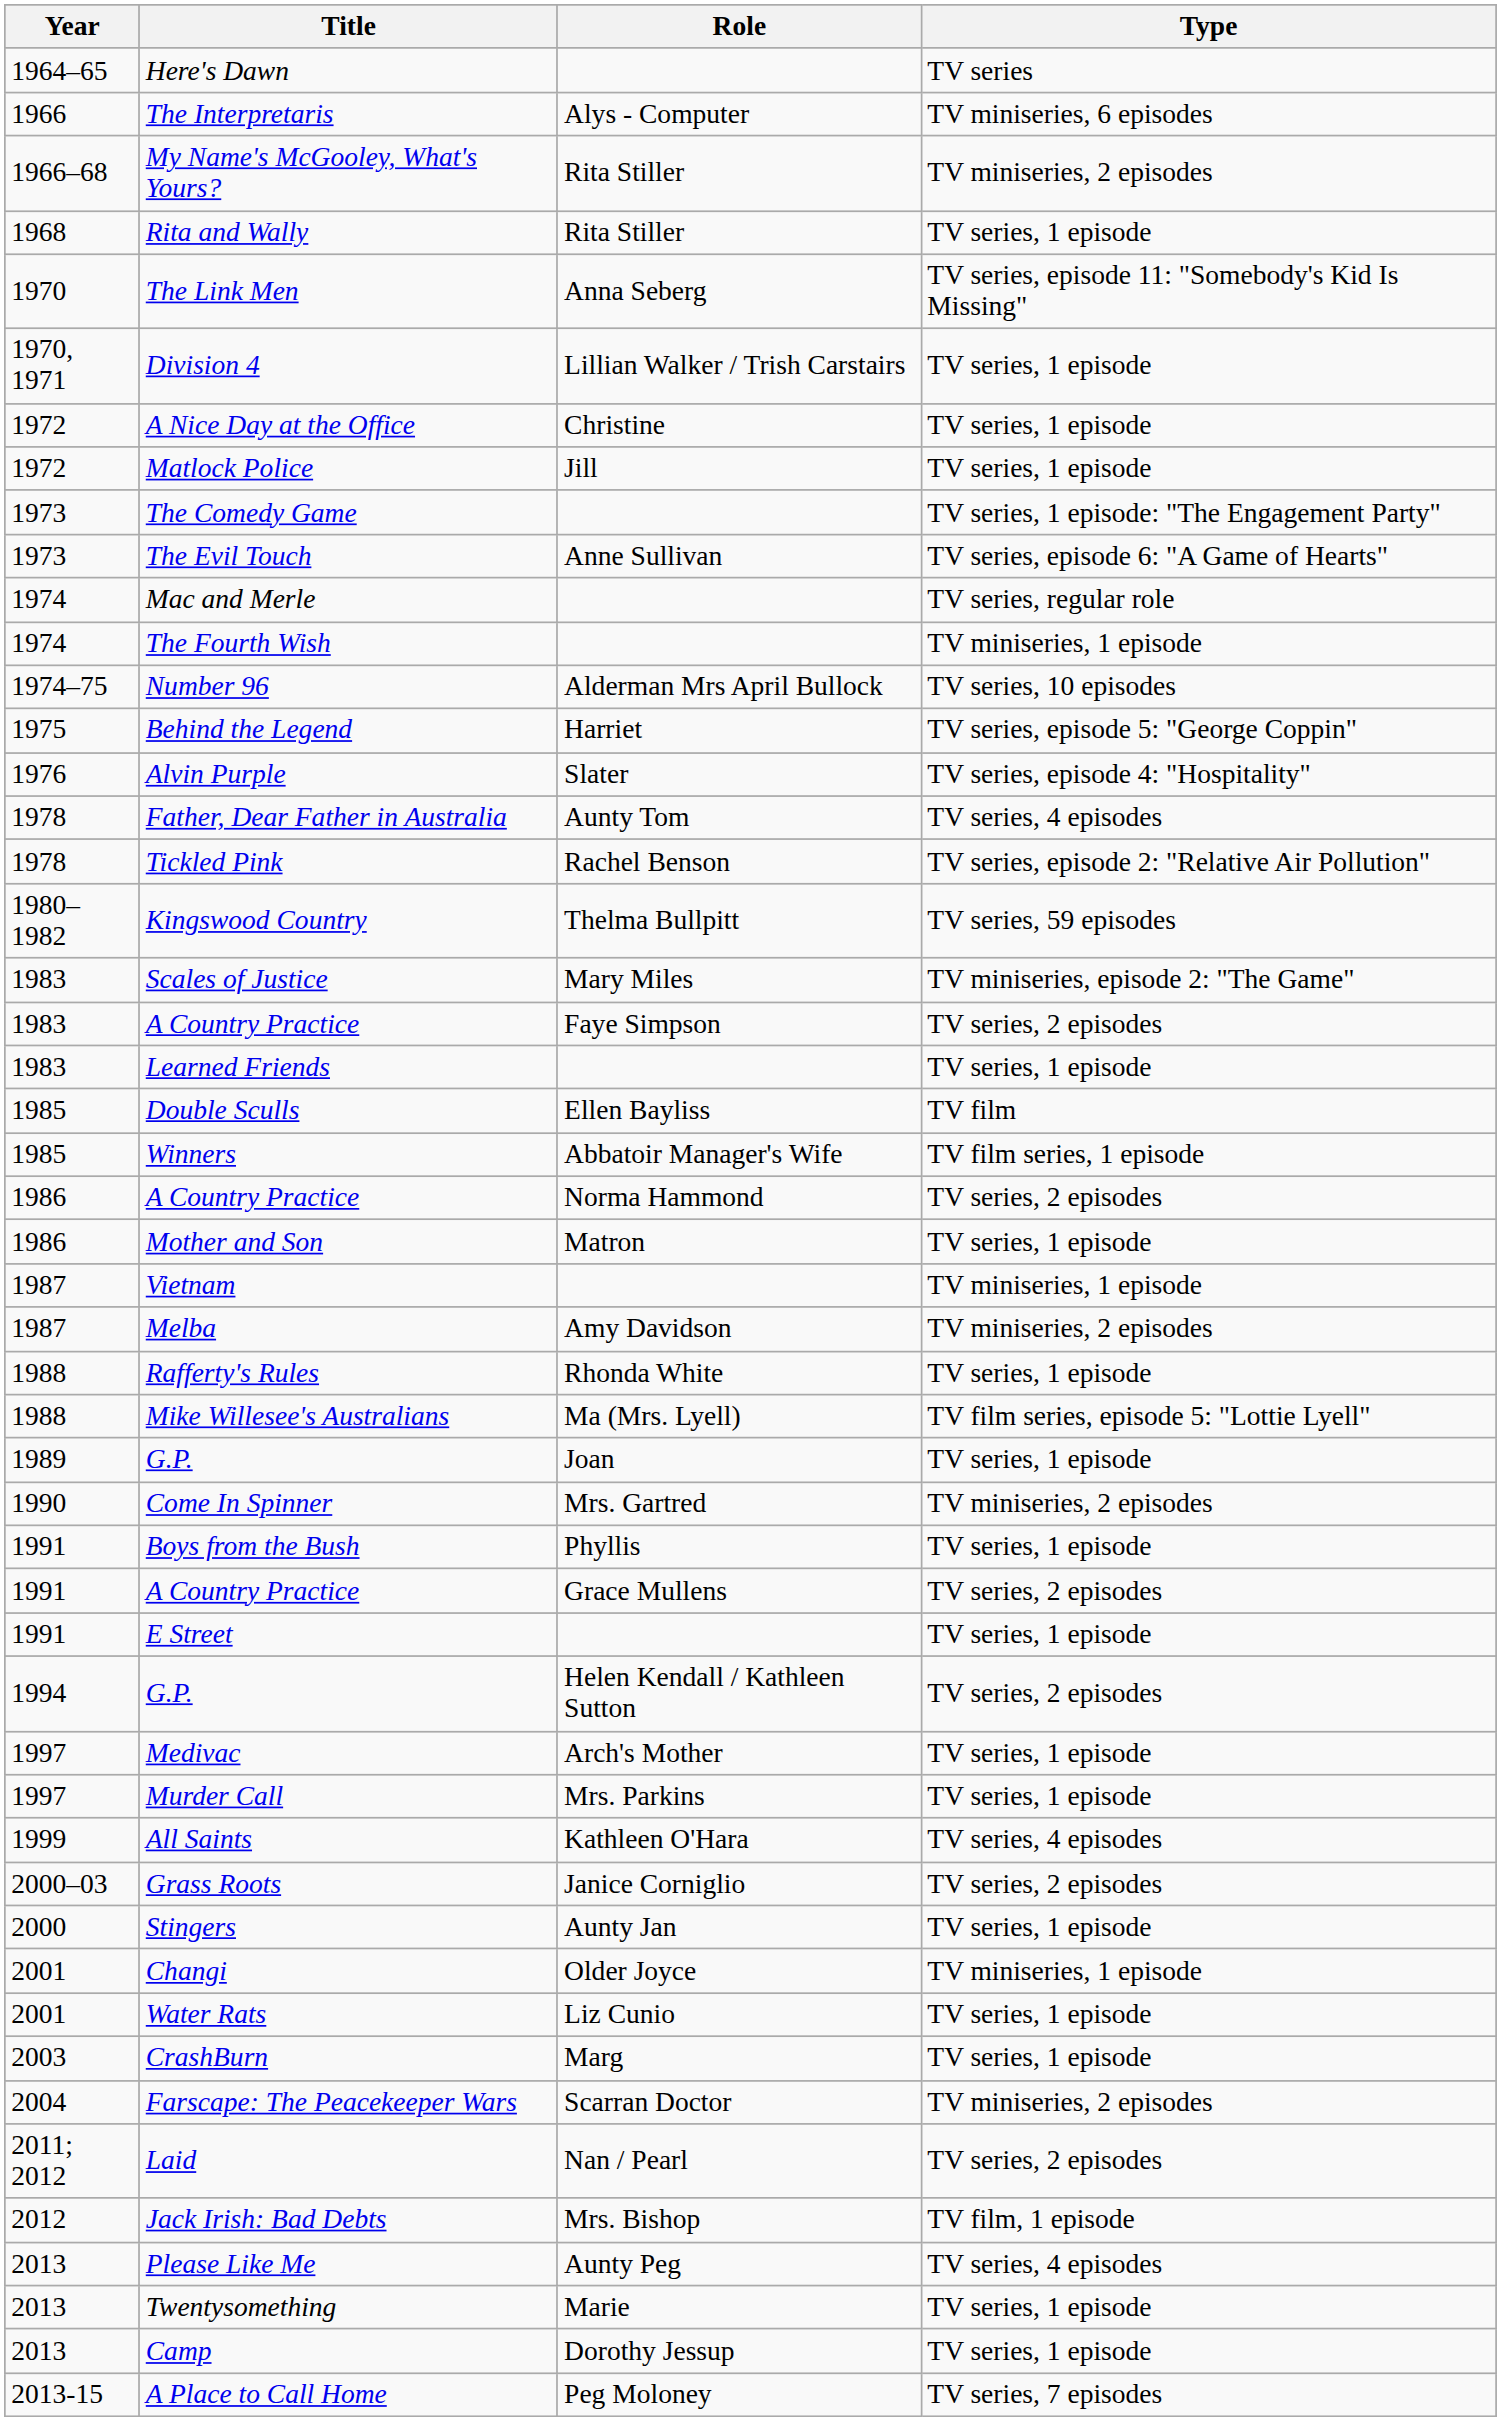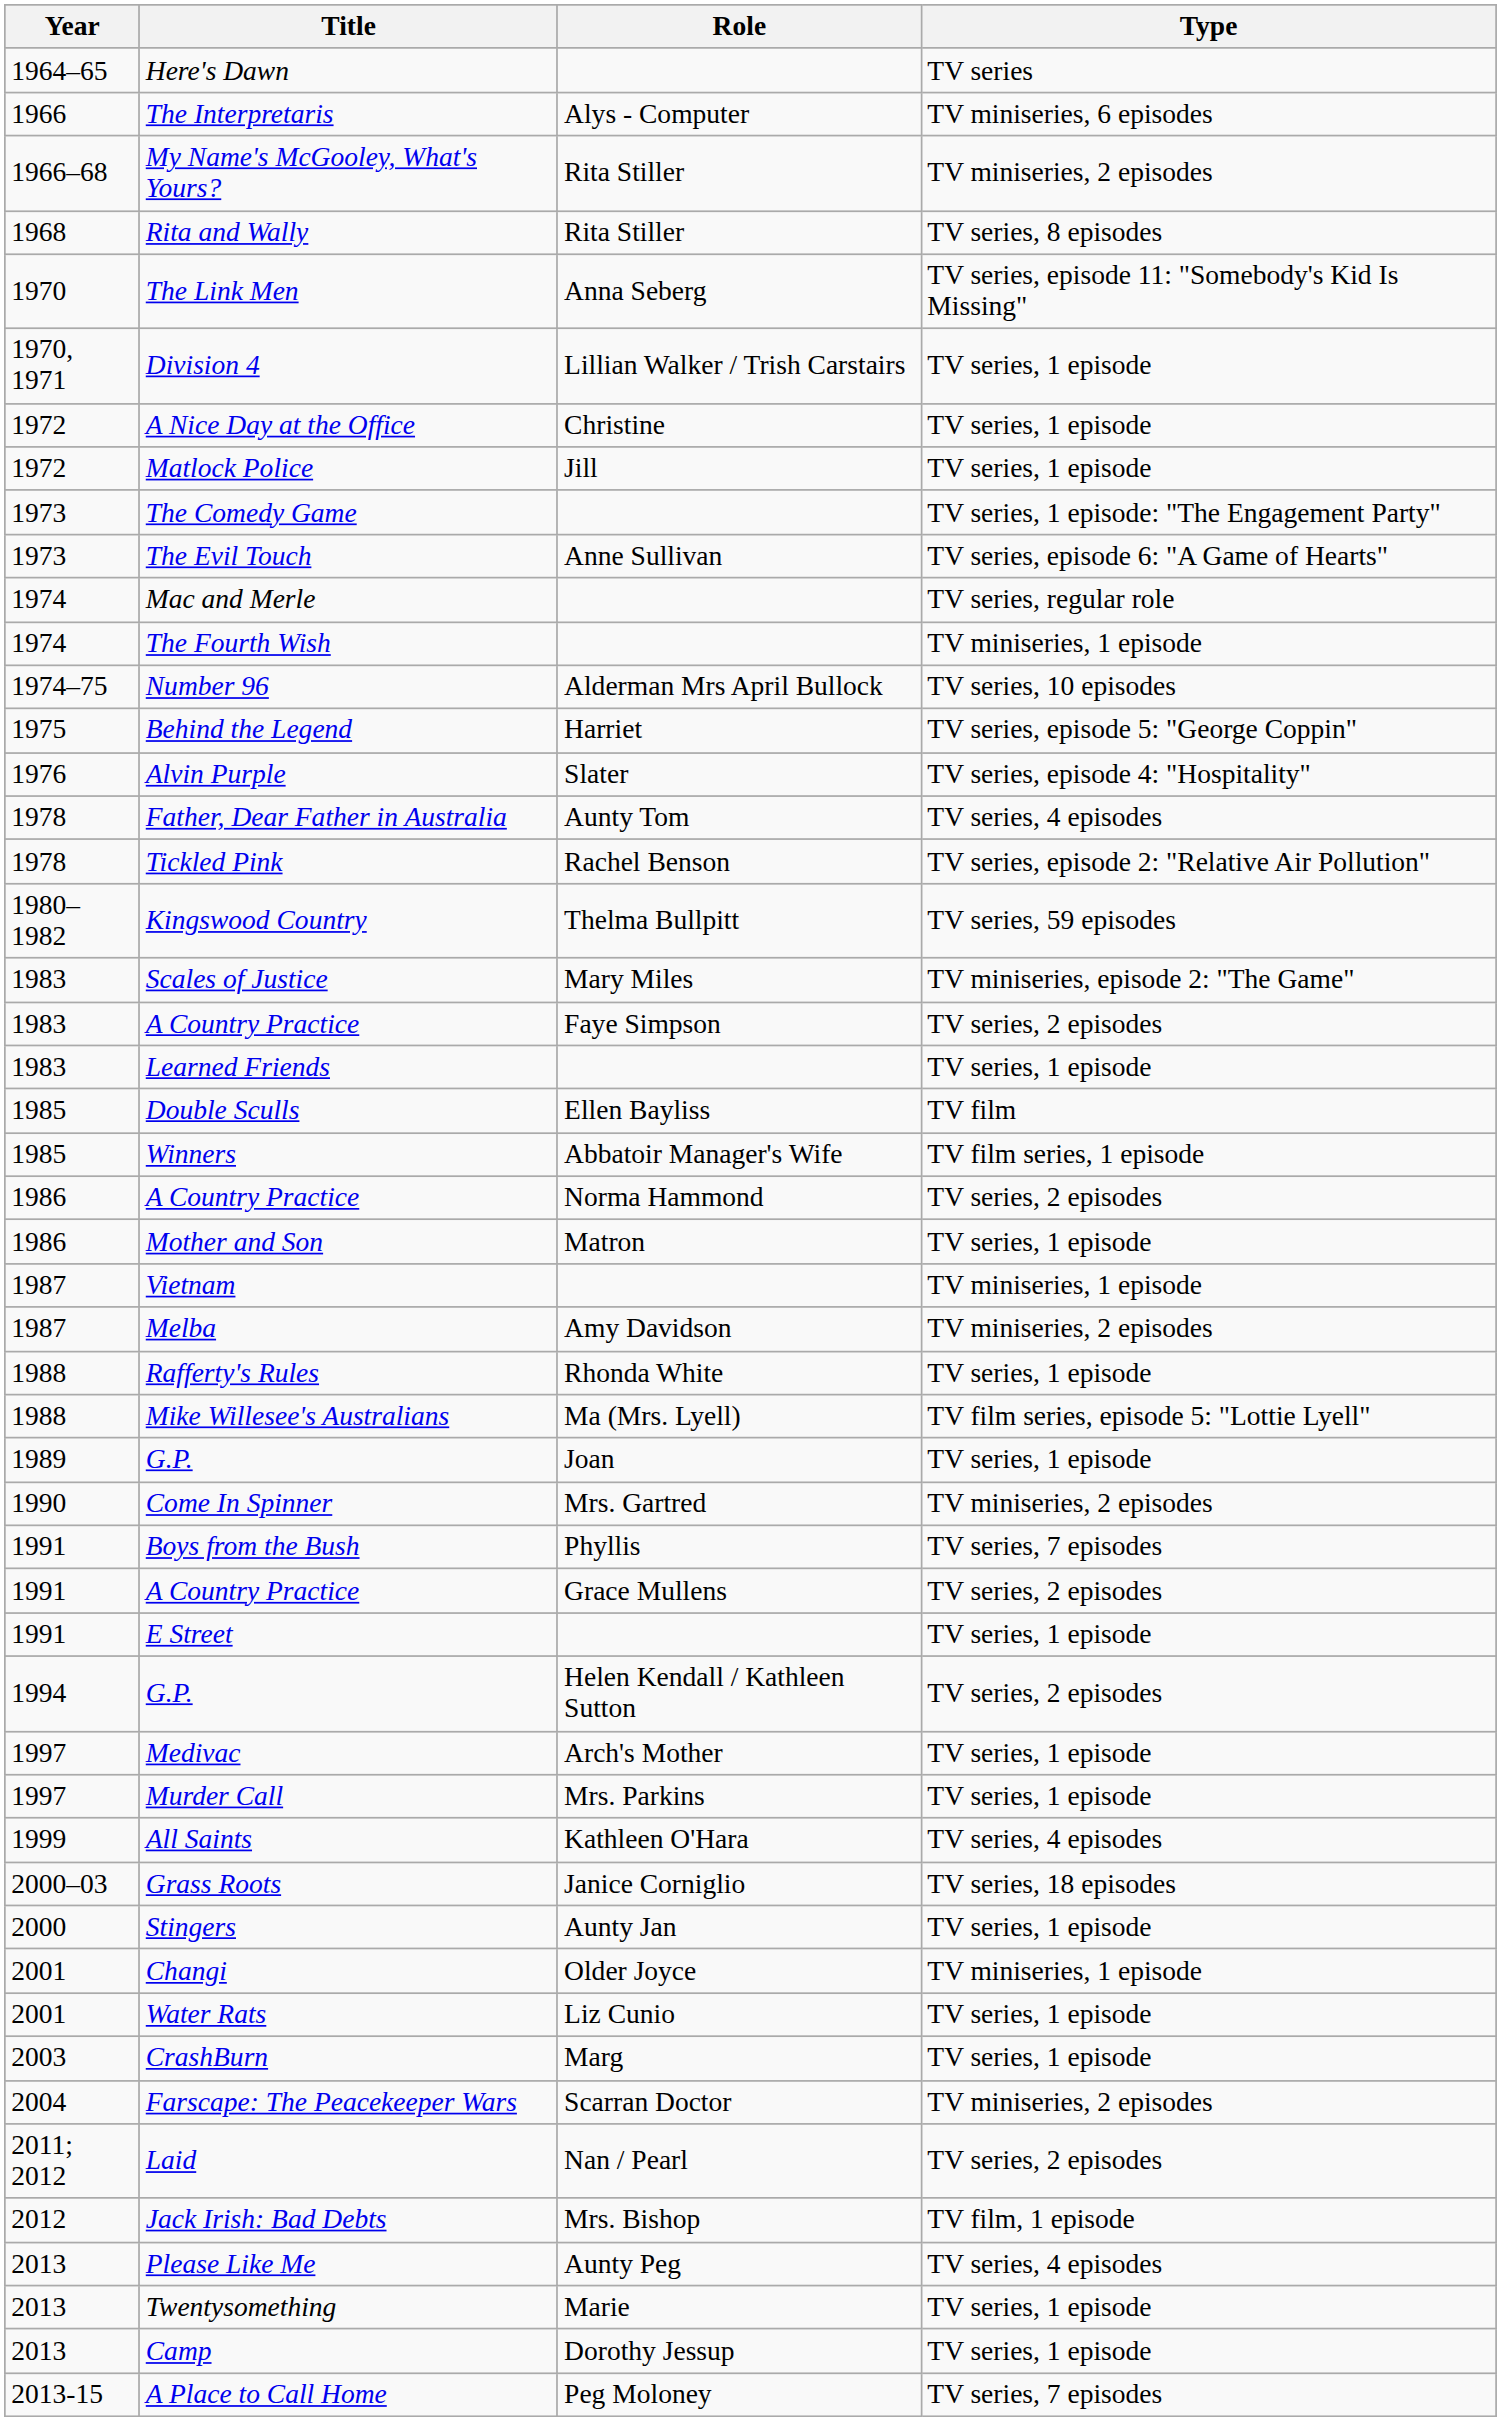 <table class="wikitable sortable">
 <tr>
 <th>Year</th>
 <th>Title</th>
 <th>Role</th>
 <th class="unsortable">Type</th>
 </tr>
 <tr>
 <td>1964–65</td>
 <td><em>Here's Dawn</em></td>
 <td></td>
 <td>TV series</td>
 </tr>
 <tr>
 <td>1966</td>
 <td><em><a href='#'>The Interpretaris</a></em></td>
 <td>Alys - Computer</td>
 <td>TV miniseries, 6 episodes</td>
 </tr>
 <tr>
 <td>1966–68</td>
 <td><em><a href='#'>My Name's McGooley, What's Yours?</a></em></td>
 <td>Rita Stiller</td>
 <td>TV miniseries, 2 episodes</td>
 </tr>
 <tr>
 <td>1968</td>
 <td><em><a href='#'>Rita and Wally</a></em></td>
 <td>Rita Stiller</td>
-<td>TV series, 1 episode</td>
+<td>TV series, 8 episodes</td>
 </tr>
 <tr>
 <td>1970</td>
 <td><em><a href='#'>The Link Men</a></em></td>
 <td>Anna Seberg</td>
 <td>TV series, episode 11: "Somebody's Kid Is Missing"</td>
 </tr>
 <tr>
 <td>1970, 1971</td>
 <td><em><a href='#'>Division 4</a></em></td>
 <td>Lillian Walker / Trish Carstairs</td>
 <td>TV series, 1 episode</td>
 </tr>
 <tr>
 <td>1972</td>
 <td><em><a href='#'>A Nice Day at the Office</a></em></td>
 <td>Christine</td>
 <td>TV series, 1 episode</td>
 </tr>
 <tr>
 <td>1972</td>
 <td><em><a href='#'>Matlock Police</a></em></td>
 <td>Jill</td>
 <td>TV series, 1 episode</td>
 </tr>
 <tr>
 <td>1973</td>
 <td><em><a href='#'>The Comedy Game</a></em></td>
 <td></td>
 <td>TV series, 1 episode: "The Engagement Party"</td>
 </tr>
 <tr>
 <td>1973</td>
 <td><em><a href='#'>The Evil Touch</a></em></td>
 <td>Anne Sullivan</td>
 <td>TV series, episode 6: "A Game of Hearts"</td>
 </tr>
 <tr>
 <td>1974</td>
 <td><em>Mac and Merle</em></td>
 <td></td>
 <td>TV series, regular role</td>
 </tr>
 <tr>
 <td>1974</td>
 <td><em><a href='#'>The Fourth Wish</a></em></td>
 <td></td>
 <td>TV miniseries, 1 episode</td>
 </tr>
 <tr>
 <td>1974–75</td>
 <td><em><a href='#'>Number 96</a></em></td>
 <td>Alderman Mrs April Bullock</td>
 <td>TV series, 10 episodes</td>
 </tr>
 <tr>
 <td>1975</td>
 <td><em><a href='#'>Behind the Legend</a></em></td>
 <td>Harriet</td>
 <td>TV series, episode 5: "George Coppin"</td>
 </tr>
 <tr>
 <td>1976</td>
 <td><em><a href='#'>Alvin Purple</a></em></td>
 <td>Slater</td>
 <td>TV series, episode 4: "Hospitality"</td>
 </tr>
 <tr>
 <td>1978</td>
 <td><em><a href='#'>Father, Dear Father in Australia</a></em></td>
 <td>Aunty Tom</td>
 <td>TV series, 4 episodes</td>
 </tr>
 <tr>
 <td>1978</td>
 <td><em><a href='#'>Tickled Pink</a></em></td>
 <td>Rachel Benson</td>
 <td>TV series, episode 2: "Relative Air Pollution"</td>
 </tr>
 <tr>
 <td>1980–1982</td>
 <td><em><a href='#'>Kingswood Country</a></em></td>
 <td>Thelma Bullpitt</td>
 <td>TV series, 59 episodes</td>
 </tr>
 <tr>
 <td>1983</td>
 <td><em><a href='#'>Scales of Justice</a></em></td>
 <td>Mary Miles</td>
 <td>TV miniseries, episode 2: "The Game"</td>
 </tr>
 <tr>
 <td>1983</td>
 <td><em><a href='#'>A Country Practice</a></em></td>
 <td>Faye Simpson</td>
 <td>TV series, 2 episodes</td>
 </tr>
 <tr>
 <td>1983</td>
 <td><em><a href='#'>Learned Friends</a></em></td>
 <td></td>
 <td>TV series, 1 episode</td>
 </tr>
 <tr>
 <td>1985</td>
 <td><em><a href='#'>Double Sculls</a></em></td>
 <td>Ellen Bayliss</td>
 <td>TV film</td>
 </tr>
 <tr>
 <td>1985</td>
 <td><em><a href='#'>Winners</a></em></td>
 <td>Abbatoir Manager's Wife</td>
 <td>TV film series, 1 episode</td>
 </tr>
 <tr>
 <td>1986</td>
 <td><em><a href='#'>A Country Practice</a></em></td>
 <td>Norma Hammond</td>
 <td>TV series, 2 episodes</td>
 </tr>
 <tr>
 <td>1986</td>
 <td><em><a href='#'>Mother and Son</a></em></td>
 <td>Matron</td>
 <td>TV series, 1 episode</td>
 </tr>
 <tr>
 <td>1987</td>
 <td><em><a href='#'>Vietnam</a></em></td>
 <td></td>
 <td>TV miniseries, 1 episode</td>
 </tr>
 <tr>
 <td>1987</td>
 <td><em><a href='#'>Melba</a></em></td>
 <td>Amy Davidson</td>
 <td>TV miniseries, 2 episodes</td>
 </tr>
 <tr>
 <td>1988</td>
 <td><em><a href='#'>Rafferty's Rules</a></em></td>
 <td>Rhonda White</td>
 <td>TV series, 1 episode</td>
 </tr>
 <tr>
 <td>1988</td>
 <td><em><a href='#'>Mike Willesee's Australians</a></em></td>
 <td>Ma (Mrs. Lyell)</td>
 <td>TV film series, episode 5: "Lottie Lyell"</td>
 </tr>
 <tr>
 <td>1989</td>
 <td><em><a href='#'>G.P.</a></em></td>
 <td>Joan</td>
 <td>TV series, 1 episode</td>
 </tr>
 <tr>
 <td>1990</td>
 <td><em><a href='#'>Come In Spinner</a></em></td>
 <td>Mrs. Gartred</td>
 <td>TV miniseries, 2 episodes</td>
 </tr>
 <tr>
 <td>1991</td>
 <td><em><a href='#'>Boys from the Bush</a></em></td>
 <td>Phyllis</td>
-<td>TV series, 1 episode</td>
+<td>TV series, 7 episodes</td>
 </tr>
 <tr>
 <td>1991</td>
 <td><em><a href='#'>A Country Practice</a></em></td>
 <td>Grace Mullens</td>
 <td>TV series, 2 episodes</td>
 </tr>
 <tr>
 <td>1991</td>
 <td><em><a href='#'>E Street</a></em></td>
 <td></td>
 <td>TV series, 1 episode</td>
 </tr>
 <tr>
 <td>1994</td>
 <td><em><a href='#'>G.P.</a></em></td>
 <td>Helen Kendall / Kathleen Sutton</td>
 <td>TV series, 2 episodes</td>
 </tr>
 <tr>
 <td>1997</td>
 <td><em><a href='#'>Medivac</a></em></td>
 <td>Arch's Mother</td>
 <td>TV series, 1 episode</td>
 </tr>
 <tr>
 <td>1997</td>
 <td><em><a href='#'>Murder Call</a></em></td>
 <td>Mrs. Parkins</td>
 <td>TV series, 1 episode</td>
 </tr>
 <tr>
 <td>1999</td>
 <td><em><a href='#'>All Saints</a></em></td>
 <td>Kathleen O'Hara</td>
 <td>TV series, 4 episodes</td>
 </tr>
 <tr>
 <td>2000–03</td>
 <td><em><a href='#'>Grass Roots</a></em></td>
 <td>Janice Corniglio</td>
-<td>TV series, 2 episodes</td>
+<td>TV series, 18 episodes</td>
 </tr>
 <tr>
 <td>2000</td>
 <td><em><a href='#'>Stingers</a></em></td>
 <td>Aunty Jan</td>
 <td>TV series, 1 episode</td>
 </tr>
 <tr>
 <td>2001</td>
 <td><em><a href='#'>Changi</a></em></td>
 <td>Older Joyce</td>
 <td>TV miniseries, 1 episode</td>
 </tr>
 <tr>
 <td>2001</td>
 <td><em><a href='#'>Water Rats</a></em></td>
 <td>Liz Cunio</td>
 <td>TV series, 1 episode</td>
 </tr>
 <tr>
 <td>2003</td>
 <td><em><a href='#'>CrashBurn</a></em></td>
 <td>Marg</td>
 <td>TV series, 1 episode</td>
 </tr>
 <tr>
 <td>2004</td>
 <td><em><a href='#'>Farscape: The Peacekeeper Wars</a></em></td>
 <td>Scarran Doctor</td>
 <td>TV miniseries, 2 episodes</td>
 </tr>
 <tr>
 <td>2011; 2012</td>
 <td><em><a href='#'>Laid</a></em></td>
 <td>Nan / Pearl</td>
 <td>TV series, 2 episodes</td>
 </tr>
 <tr>
 <td>2012</td>
 <td><em><a href='#'>Jack Irish: Bad Debts</a></em></td>
 <td>Mrs. Bishop</td>
 <td>TV film, 1 episode</td>
 </tr>
 <tr>
 <td>2013</td>
 <td><em><a href='#'>Please Like Me</a></em></td>
 <td>Aunty Peg</td>
 <td>TV series, 4 episodes</td>
 </tr>
 <tr>
 <td>2013</td>
 <td><em>Twentysomething</em></td>
 <td>Marie</td>
 <td>TV series, 1 episode</td>
 </tr>
 <tr>
 <td>2013</td>
 <td><em><a href='#'>Camp</a></em></td>
 <td>Dorothy Jessup</td>
 <td>TV series, 1 episode</td>
 </tr>
 <tr>
 <td>2013-15</td>
 <td><em><a href='#'>A Place to Call Home</a></em></td>
 <td>Peg Moloney</td>
 <td>TV series, 7 episodes</td>
 </tr>
 </table>
